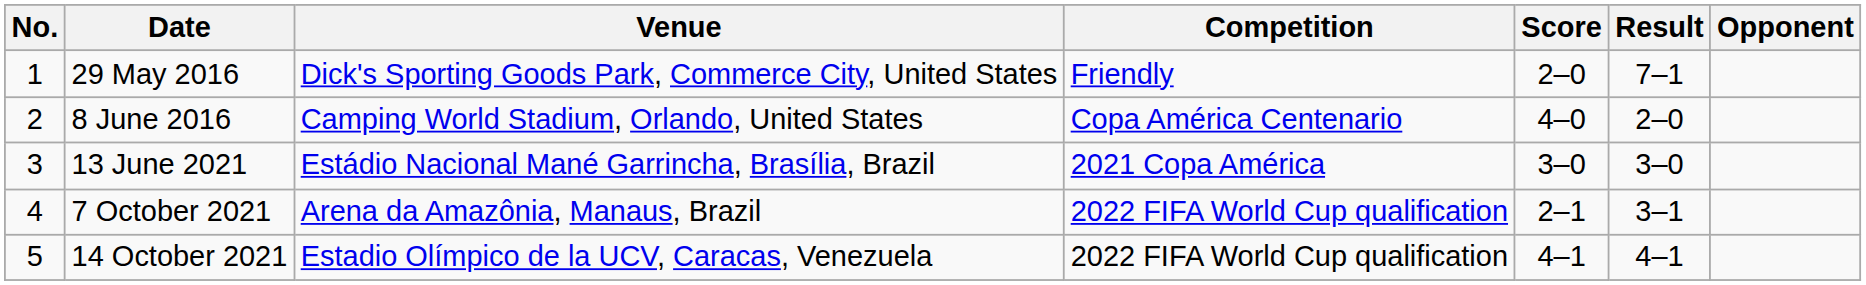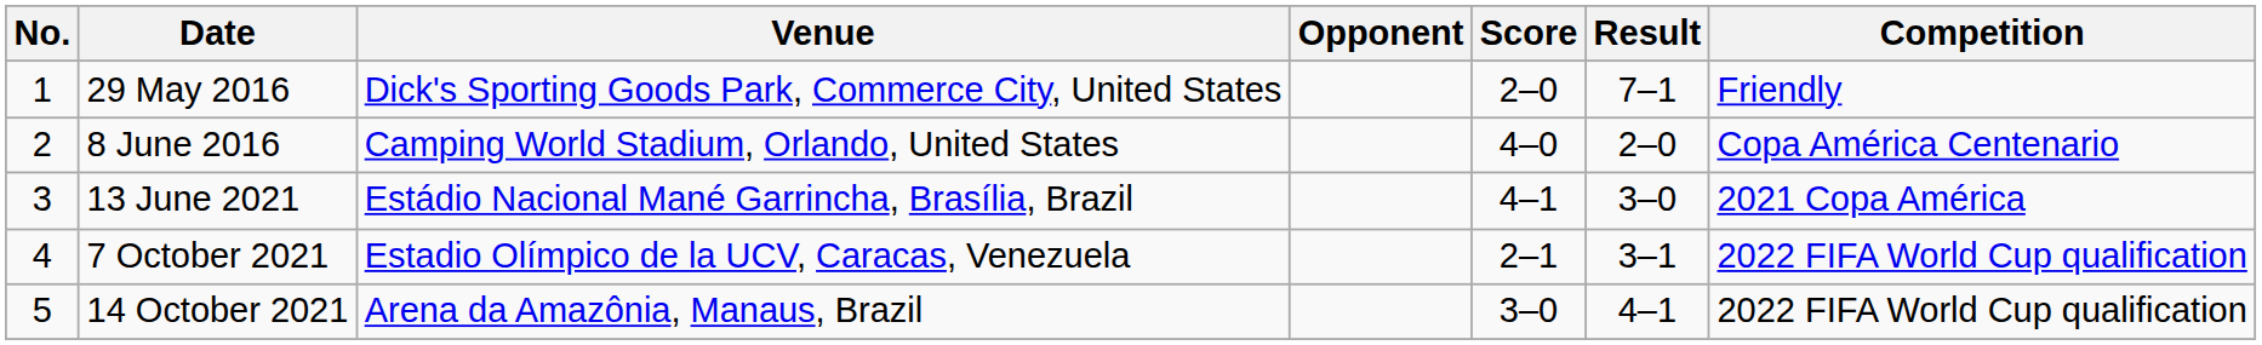 <table class="wikitable sortable">
 <tr>
 <th scope="col">No.</th>
 <th scope="col">Date</th>
 <th scope="col">Venue</th>
-<th scope="col">Competition</th>
+<th scope="col">Opponent</th>
 <th scope="col">Score</th>
 <th scope="col">Result</th>
-<th scope="col">Opponent</th>
+<th scope="col">Competition</th>
 </tr>
 <tr>
 <td style="text-align:center">1</td>
 <td>29 May 2016</td>
 <td><a href='#'>Dick's Sporting Goods Park</a>, <a href='#'>Commerce City</a>, United States</td>
-<td><a href='#'>Friendly</a></td>
+<td></td>
 <td style="text-align:center">2–0</td>
 <td style="text-align:center">7–1</td>
-<td></td>
+<td><a href='#'>Friendly</a></td>
 </tr>
 <tr>
 <td style="text-align:center">2</td>
 <td>8 June 2016</td>
 <td><a href='#'>Camping World Stadium</a>, <a href='#'>Orlando</a>, United States</td>
-<td><a href='#'>Copa América Centenario</a></td>
+<td></td>
 <td style="text-align:center">4–0</td>
 <td style="text-align:center">2–0</td>
-<td></td>
+<td><a href='#'>Copa América Centenario</a></td>
 </tr>
 <tr>
 <td style="text-align:center">3</td>
 <td>13 June 2021</td>
 <td><a href='#'>Estádio Nacional Mané Garrincha</a>, <a href='#'>Brasília</a>, Brazil</td>
+<td></td>
+<td style="text-align:center">4–1</td>
+<td style="text-align:center">3–0</td>
 <td><a href='#'>2021 Copa América</a></td>
-<td style="text-align:center">3–0</td>
-<td style="text-align:center">3–0</td>
-<td></td>
 </tr>
 <tr>
 <td style="text-align:center">4</td>
 <td>7 October 2021</td>
-<td><a href='#'>Arena da Amazônia</a>, <a href='#'>Manaus</a>, Brazil</td>
-<td><a href='#'>2022 FIFA World Cup qualification</a></td>
+<td><a href='#'>Estadio Olímpico de la UCV</a>, <a href='#'>Caracas</a>, Venezuela</td>
+<td></td>
 <td style="text-align:center">2–1</td>
 <td style="text-align:center">3–1</td>
-<td></td>
+<td><a href='#'>2022 FIFA World Cup qualification</a></td>
 </tr>
 <tr>
 <td style="text-align:center">5</td>
 <td>14 October 2021</td>
-<td><a href='#'>Estadio Olímpico de la UCV</a>, <a href='#'>Caracas</a>, Venezuela</td>
+<td><a href='#'>Arena da Amazônia</a>, <a href='#'>Manaus</a>, Brazil</td>
+<td></td>
+<td style="text-align:center">3–0</td>
+<td style="text-align:center">4–1</td>
 <td>2022 FIFA World Cup qualification</td>
-<td style="text-align:center">4–1</td>
-<td style="text-align:center">4–1</td>
-<td></td>
 </tr>
 </table>
